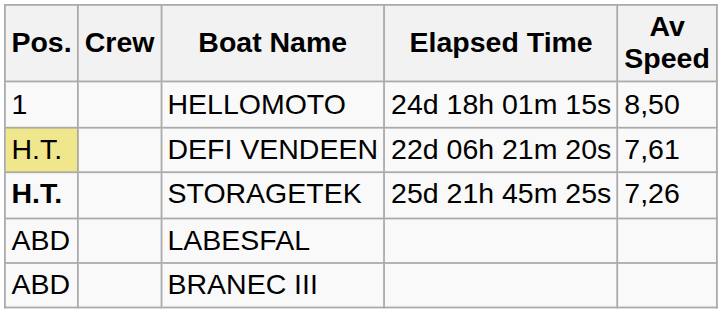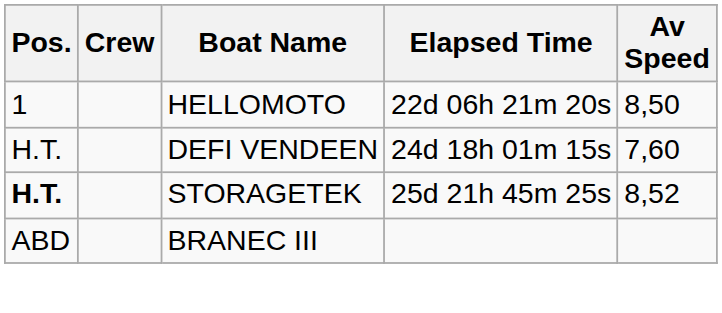 <table class="wikitable sortable">
 <tr>
 <th>Pos.</th>
 <th>Crew</th>
 <th>Boat Name</th>
 <th>Elapsed Time</th>
 <th>Av<br>Speed</th>
 </tr>
 <tr>
 <td>1</td>
 <td><br></td>
 <td>HELLOMOTO</td>
-<td>24d 18h 01m 15s</td>
+<td>22d 06h 21m 20s</td>
 <td>8,50</td>
 </tr>
 <tr>
-<td style="background: khaki;">H.T.</td>
+<td>H.T.</td>
 <td><br></td>
 <td>DEFI VENDEEN</td>
-<td>22d 06h 21m 20s</td>
-<td>7,61</td>
+<td>24d 18h 01m 15s</td>
+<td>7,60</td>
 </tr>
 <tr>
 <td><strong>H.T.</strong></td>
 <td><br></td>
 <td>STORAGETEK</td>
 <td>25d 21h 45m 25s</td>
-<td>7,26</td>
-</tr>
-<tr>
-<td>ABD</td>
-<td><br></td>
-<td>LABESFAL</td>
-<td></td>
-<td></td>
+<td>8,52</td>
 </tr>
 <tr>
 <td>ABD</td>
 <td><br></td>
 <td>BRANEC III</td>
 <td></td>
 <td></td>
 </tr>
 </table>
